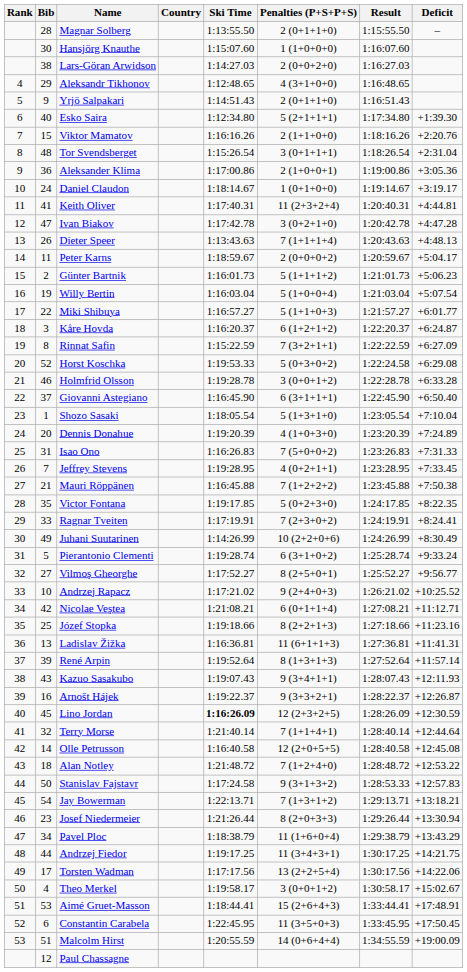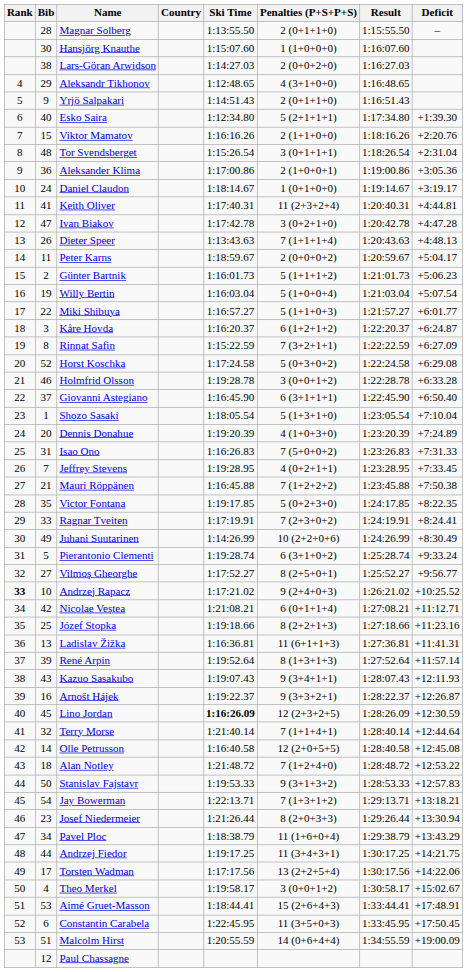 <table class="wikitable sortable" style="text-align:center">
 <tr>
 <th>Rank</th>
 <th>Bib</th>
 <th>Name</th>
 <th>Country</th>
 <th>Ski Time</th>
 <th>Penalties (P+S+P+S)</th>
 <th>Result</th>
 <th>Deficit</th>
 </tr>
 <tr>
 <td></td>
 <td>28</td>
 <td align=left><a href='#'>Magnar Solberg</a></td>
 <td align=left></td>
 <td>1:13:55.50</td>
 <td>2 (0+1+1+0)</td>
 <td>1:15:55.50</td>
 <td>–</td>
 </tr>
 <tr>
 <td></td>
 <td>30</td>
 <td align=left><a href='#'>Hansjörg Knauthe</a></td>
 <td align=left></td>
 <td>1:15:07.60</td>
 <td>1 (1+0+0+0)</td>
 <td>1:16:07.60</td>
 <td></td>
 </tr>
 <tr>
 <td></td>
 <td>38</td>
 <td align=left><a href='#'>Lars-Göran Arwidson</a></td>
 <td align=left></td>
 <td>1:14:27.03</td>
 <td>2 (0+0+2+0)</td>
 <td>1:16:27.03</td>
 <td></td>
 </tr>
 <tr>
 <td>4</td>
 <td>29</td>
 <td align=left><a href='#'>Aleksandr Tikhonov</a></td>
 <td align=left></td>
 <td>1:12:48.65</td>
 <td>4 (3+1+0+0)</td>
 <td>1:16:48.65</td>
 <td></td>
 </tr>
 <tr>
 <td>5</td>
 <td>9</td>
 <td align=left><a href='#'>Yrjö Salpakari</a></td>
 <td align=left></td>
 <td>1:14:51.43</td>
 <td>2 (0+1+1+0)</td>
 <td>1:16:51.43</td>
 <td></td>
 </tr>
 <tr>
 <td>6</td>
 <td>40</td>
 <td align=left><a href='#'>Esko Saira</a></td>
 <td align=left></td>
 <td>1:12:34.80</td>
 <td>5 (2+1+1+1)</td>
 <td>1:17:34.80</td>
 <td>+1:39.30</td>
 </tr>
 <tr>
 <td>7</td>
 <td>15</td>
 <td align=left><a href='#'>Viktor Mamatov</a></td>
 <td align=left></td>
 <td>1:16:16.26</td>
 <td>2 (1+1+0+0)</td>
 <td>1:18:16.26</td>
 <td>+2:20.76</td>
 </tr>
 <tr>
 <td>8</td>
 <td>48</td>
 <td align=left><a href='#'>Tor Svendsberget</a></td>
 <td align=left></td>
 <td>1:15:26.54</td>
 <td>3 (0+1+1+1)</td>
 <td>1:18:26.54</td>
 <td>+2:31.04</td>
 </tr>
 <tr>
 <td>9</td>
 <td>36</td>
 <td align=left><a href='#'>Aleksander Klima</a></td>
 <td align=left></td>
 <td>1:17:00.86</td>
 <td>2 (1+0+0+1)</td>
 <td>1:19:00.86</td>
 <td>+3:05.36</td>
 </tr>
 <tr>
 <td>10</td>
 <td>24</td>
 <td align=left><a href='#'>Daniel Claudon</a></td>
 <td align=left></td>
 <td>1:18:14.67</td>
 <td>1 (0+1+0+0)</td>
 <td>1:19:14.67</td>
 <td>+3:19.17</td>
 </tr>
 <tr>
 <td>11</td>
 <td>41</td>
 <td align=left><a href='#'>Keith Oliver</a></td>
 <td align=left></td>
 <td>1:17:40.31</td>
 <td>11 (2+3+2+4)</td>
 <td>1:20:40.31</td>
 <td>+4:44.81</td>
 </tr>
 <tr>
 <td>12</td>
 <td>47</td>
 <td align=left><a href='#'>Ivan Biakov</a></td>
 <td align=left></td>
 <td>1:17:42.78</td>
 <td>3 (0+2+1+0)</td>
 <td>1:20:42.78</td>
 <td>+4:47.28</td>
 </tr>
 <tr>
 <td>13</td>
 <td>26</td>
 <td align=left><a href='#'>Dieter Speer</a></td>
 <td align=left></td>
 <td>1:13:43.63</td>
 <td>7 (1+1+1+4)</td>
 <td>1:20:43.63</td>
 <td>+4:48.13</td>
 </tr>
 <tr>
 <td>14</td>
 <td>11</td>
 <td align=left><a href='#'>Peter Karns</a></td>
 <td align=left></td>
 <td>1:18:59.67</td>
 <td>2 (0+0+0+2)</td>
 <td>1:20:59.67</td>
 <td>+5:04.17</td>
 </tr>
 <tr>
 <td>15</td>
 <td>2</td>
 <td align=left><a href='#'>Günter Bartnik</a></td>
 <td align=left></td>
 <td>1:16:01.73</td>
 <td>5 (1+1+1+2)</td>
 <td>1:21:01.73</td>
 <td>+5:06.23</td>
 </tr>
 <tr>
 <td>16</td>
 <td>19</td>
 <td align=left><a href='#'>Willy Bertin</a></td>
 <td align=left></td>
 <td>1:16:03.04</td>
 <td>5 (1+0+0+4)</td>
 <td>1:21:03.04</td>
 <td>+5:07.54</td>
 </tr>
 <tr>
 <td>17</td>
 <td>22</td>
 <td align=left><a href='#'>Miki Shibuya</a></td>
 <td align=left></td>
 <td>1:16:57.27</td>
 <td>5 (1+1+0+3)</td>
 <td>1:21:57.27</td>
 <td>+6:01.77</td>
 </tr>
 <tr>
 <td>18</td>
 <td>3</td>
 <td align=left><a href='#'>Kåre Hovda</a></td>
 <td align=left></td>
 <td>1:16:20.37</td>
 <td>6 (1+2+1+2)</td>
 <td>1:22:20.37</td>
 <td>+6:24.87</td>
 </tr>
 <tr>
 <td>19</td>
 <td>8</td>
 <td align=left><a href='#'>Rinnat Safin</a></td>
 <td align=left></td>
 <td>1:15:22.59</td>
 <td>7 (3+2+1+1)</td>
 <td>1:22:22.59</td>
 <td>+6:27.09</td>
 </tr>
 <tr>
 <td>20</td>
 <td>52</td>
 <td align=left><a href='#'>Horst Koschka</a></td>
 <td align=left></td>
-<td>1:19:53.33</td>
+<td>1:17:24.58</td>
 <td>5 (0+3+0+2)</td>
 <td>1:22:24.58</td>
 <td>+6:29.08</td>
 </tr>
 <tr>
 <td>21</td>
 <td>46</td>
 <td align=left><a href='#'>Holmfrid Olsson</a></td>
 <td align=left></td>
 <td>1:19:28.78</td>
 <td>3 (0+0+1+2)</td>
 <td>1:22:28.78</td>
 <td>+6:33.28</td>
 </tr>
 <tr>
 <td>22</td>
 <td>37</td>
 <td align=left><a href='#'>Giovanni Astegiano</a></td>
 <td align=left></td>
 <td>1:16:45.90</td>
 <td>6 (3+1+1+1)</td>
 <td>1:22:45.90</td>
 <td>+6:50.40</td>
 </tr>
 <tr>
 <td>23</td>
 <td>1</td>
 <td align=left><a href='#'>Shozo Sasaki</a></td>
 <td align=left></td>
 <td>1:18:05.54</td>
 <td>5 (1+3+1+0)</td>
 <td>1:23:05.54</td>
 <td>+7:10.04</td>
 </tr>
 <tr>
 <td>24</td>
 <td>20</td>
 <td align=left><a href='#'>Dennis Donahue</a></td>
 <td align=left></td>
 <td>1:19:20.39</td>
 <td>4 (1+0+3+0)</td>
 <td>1:23:20.39</td>
 <td>+7:24.89</td>
 </tr>
 <tr>
 <td>25</td>
 <td>31</td>
 <td align=left><a href='#'>Isao Ono</a></td>
 <td align=left></td>
 <td>1:16:26.83</td>
 <td>7 (5+0+0+2)</td>
 <td>1:23:26.83</td>
 <td>+7:31.33</td>
 </tr>
 <tr>
 <td>26</td>
 <td>7</td>
 <td align=left><a href='#'>Jeffrey Stevens</a></td>
 <td align=left></td>
 <td>1:19:28.95</td>
 <td>4 (0+2+1+1)</td>
 <td>1:23:28.95</td>
 <td>+7:33.45</td>
 </tr>
 <tr>
 <td>27</td>
 <td>21</td>
 <td align=left><a href='#'>Mauri Röppänen</a></td>
 <td align=left></td>
 <td>1:16:45.88</td>
 <td>7 (1+2+2+2)</td>
 <td>1:23:45.88</td>
 <td>+7:50.38</td>
 </tr>
 <tr>
 <td>28</td>
 <td>35</td>
 <td align=left><a href='#'>Victor Fontana</a></td>
 <td align=left></td>
 <td>1:19:17.85</td>
 <td>5 (0+2+3+0)</td>
 <td>1:24:17.85</td>
 <td>+8:22.35</td>
 </tr>
 <tr>
 <td>29</td>
 <td>33</td>
 <td align=left><a href='#'>Ragnar Tveiten</a></td>
 <td align=left></td>
 <td>1:17:19.91</td>
 <td>7 (2+3+0+2)</td>
 <td>1:24:19.91</td>
 <td>+8:24.41</td>
 </tr>
 <tr>
 <td>30</td>
 <td>49</td>
 <td align=left><a href='#'>Juhani Suutarinen</a></td>
 <td align=left></td>
 <td>1:14:26.99</td>
 <td>10 (2+2+0+6)</td>
 <td>1:24:26.99</td>
 <td>+8:30.49</td>
 </tr>
 <tr>
 <td>31</td>
 <td>5</td>
 <td align=left><a href='#'>Pierantonio Clementi</a></td>
 <td align=left></td>
 <td>1:19:28.74</td>
 <td>6 (3+1+0+2)</td>
 <td>1:25:28.74</td>
 <td>+9:33.24</td>
 </tr>
 <tr>
 <td>32</td>
 <td>27</td>
 <td align=left><a href='#'>Vilmoş Gheorghe</a></td>
 <td align=left></td>
 <td>1:17:52.27</td>
 <td>8 (2+5+0+1)</td>
 <td>1:25:52.27</td>
 <td>+9:56.77</td>
 </tr>
 <tr>
-<td>33</td>
+<td><strong>33</strong></td>
 <td>10</td>
 <td align=left><a href='#'>Andrzej Rapacz</a></td>
 <td align=left></td>
 <td>1:17:21.02</td>
 <td>9 (2+4+0+3)</td>
 <td>1:26:21.02</td>
 <td>+10:25.52</td>
 </tr>
 <tr>
 <td>34</td>
 <td>42</td>
 <td align=left><a href='#'>Nicolae Veştea</a></td>
 <td align=left></td>
 <td>1:21:08.21</td>
 <td>6 (0+1+1+4)</td>
 <td>1:27:08.21</td>
 <td>+11:12.71</td>
 </tr>
 <tr>
 <td>35</td>
 <td>25</td>
 <td align=left><a href='#'>Józef Stopka</a></td>
 <td align=left></td>
 <td>1:19:18.66</td>
 <td>8 (2+2+1+3)</td>
 <td>1:27:18.66</td>
 <td>+11:23.16</td>
 </tr>
 <tr>
 <td>36</td>
 <td>13</td>
 <td align=left><a href='#'>Ladislav Žižka</a></td>
 <td align=left></td>
 <td>1:16:36.81</td>
 <td>11 (6+1+1+3)</td>
 <td>1:27:36.81</td>
 <td>+11:41.31</td>
 </tr>
 <tr>
 <td>37</td>
 <td>39</td>
 <td align=left><a href='#'>René Arpin</a></td>
 <td align=left></td>
 <td>1:19:52.64</td>
 <td>8 (1+3+1+3)</td>
 <td>1:27:52.64</td>
 <td>+11:57.14</td>
 </tr>
 <tr>
 <td>38</td>
 <td>43</td>
 <td align=left><a href='#'>Kazuo Sasakubo</a></td>
 <td align=left></td>
 <td>1:19:07.43</td>
 <td>9 (3+4+1+1)</td>
 <td>1:28:07.43</td>
 <td>+12:11.93</td>
 </tr>
 <tr>
 <td>39</td>
 <td>16</td>
 <td align=left><a href='#'>Arnošt Hájek</a></td>
 <td align=left></td>
 <td>1:19:22.37</td>
 <td>9 (3+3+2+1)</td>
 <td>1:28:22.37</td>
 <td>+12:26.87</td>
 </tr>
 <tr>
 <td>40</td>
 <td>45</td>
 <td align=left><a href='#'>Lino Jordan</a></td>
 <td align=left></td>
 <td><strong>1:16:26.09</strong></td>
 <td>12 (2+3+2+5)</td>
 <td>1:28:26.09</td>
 <td>+12:30.59</td>
 </tr>
 <tr>
 <td>41</td>
 <td>32</td>
 <td align=left><a href='#'>Terry Morse</a></td>
 <td align=left></td>
 <td>1:21:40.14</td>
 <td>7 (1+1+4+1)</td>
 <td>1:28:40.14</td>
 <td>+12:44.64</td>
 </tr>
 <tr>
 <td>42</td>
 <td>14</td>
 <td align=left><a href='#'>Olle Petrusson</a></td>
 <td align=left></td>
 <td>1:16:40.58</td>
 <td>12 (2+0+5+5)</td>
 <td>1:28:40.58</td>
 <td>+12:45.08</td>
 </tr>
 <tr>
 <td>43</td>
 <td>18</td>
 <td align=left><a href='#'>Alan Notley</a></td>
 <td align=left></td>
 <td>1:21:48.72</td>
 <td>7 (1+2+4+0)</td>
 <td>1:28:48.72</td>
 <td>+12:53.22</td>
 </tr>
 <tr>
 <td>44</td>
 <td>50</td>
 <td align=left><a href='#'>Stanislav Fajstavr</a></td>
 <td align=left></td>
-<td>1:17:24.58</td>
+<td>1:19:53.33</td>
 <td>9 (3+1+3+2)</td>
 <td>1:28:53.33</td>
 <td>+12:57.83</td>
 </tr>
 <tr>
 <td>45</td>
 <td>54</td>
 <td align=left><a href='#'>Jay Bowerman</a></td>
 <td align=left></td>
 <td>1:22:13.71</td>
 <td>7 (1+3+1+2)</td>
 <td>1:29:13.71</td>
 <td>+13:18.21</td>
 </tr>
 <tr>
 <td>46</td>
 <td>23</td>
 <td align=left><a href='#'>Josef Niedermeier</a></td>
 <td align=left></td>
 <td>1:21:26.44</td>
 <td>8 (2+0+3+3)</td>
 <td>1:29:26.44</td>
 <td>+13:30.94</td>
 </tr>
 <tr>
 <td>47</td>
 <td>34</td>
 <td align=left><a href='#'>Pavel Ploc</a></td>
 <td align=left></td>
 <td>1:18:38.79</td>
 <td>11 (1+6+0+4)</td>
 <td>1:29:38.79</td>
 <td>+13:43.29</td>
 </tr>
 <tr>
 <td>48</td>
 <td>44</td>
 <td align=left><a href='#'>Andrzej Fiedor</a></td>
 <td align=left></td>
 <td>1:19:17.25</td>
 <td>11 (3+4+3+1)</td>
 <td>1:30:17.25</td>
 <td>+14:21.75</td>
 </tr>
 <tr>
 <td>49</td>
 <td>17</td>
 <td align=left><a href='#'>Torsten Wadman</a></td>
 <td align=left></td>
 <td>1:17:17.56</td>
 <td>13 (2+2+5+4)</td>
 <td>1:30:17.56</td>
 <td>+14:22.06</td>
 </tr>
 <tr>
 <td>50</td>
 <td>4</td>
 <td align=left><a href='#'>Theo Merkel</a></td>
 <td align=left></td>
 <td>1:19:58.17</td>
 <td>3 (0+0+1+2)</td>
 <td>1:30:58.17</td>
 <td>+15:02.67</td>
 </tr>
 <tr>
 <td>51</td>
 <td>53</td>
 <td align=left><a href='#'>Aimé Gruet-Masson</a></td>
 <td align=left></td>
 <td>1:18:44.41</td>
 <td>15 (2+6+4+3)</td>
 <td>1:33:44.41</td>
 <td>+17:48.91</td>
 </tr>
 <tr>
 <td>52</td>
 <td>6</td>
 <td align=left><a href='#'>Constantin Carabela</a></td>
 <td align=left></td>
 <td>1:22:45.95</td>
 <td>11 (3+5+0+3)</td>
 <td>1:33:45.95</td>
 <td>+17:50.45</td>
 </tr>
 <tr>
 <td>53</td>
 <td>51</td>
 <td align=left><a href='#'>Malcolm Hirst</a></td>
 <td align=left></td>
 <td>1:20:55.59</td>
 <td>14 (0+6+4+4)</td>
 <td>1:34:55.59</td>
 <td>+19:00.09</td>
 </tr>
 <tr>
 <td></td>
 <td>12</td>
 <td align=left><a href='#'>Paul Chassagne</a></td>
 <td align=left></td>
 <td></td>
 <td></td>
 <td></td>
 <td></td>
 </tr>
 </table>
